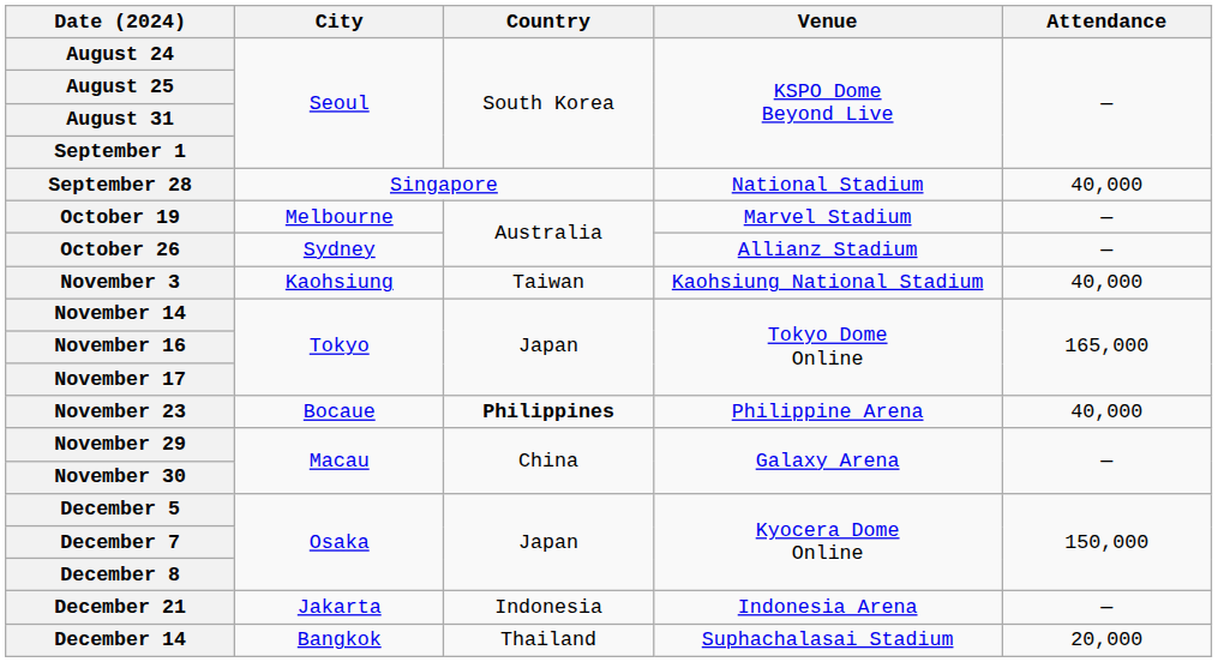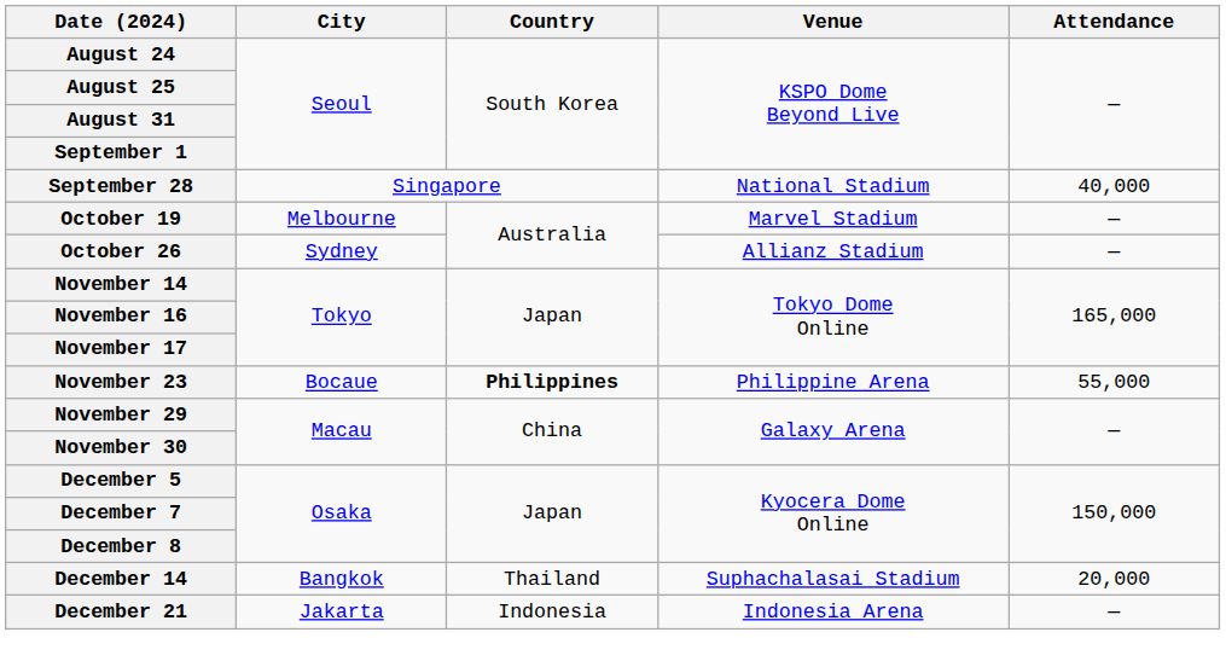 <table class="wikitable plainrowheaders" style="text-align:center">
 <tr>
 <th scope="col" style="width:11em">Date (2024)</th>
 <th scope="col" style="width:10em">City</th>
 <th scope="col" style="width:10em">Country</th>
 <th scope="col" style="width:17em">Venue</th>
 <th scope="col" style="width:10em">Attendance</th>
 </tr>
 <tr>
 <th scope="row" style="text-align:center">August 24</th>
 <td rowspan="4"><a href='#'>Seoul</a></td>
 <td rowspan="4">South Korea</td>
 <td rowspan="4"><a href='#'>KSPO Dome</a><br><a href='#'>Beyond Live</a></td>
 <td rowspan="4">—</td>
 </tr>
 <tr>
 <th scope="row" style="text-align:center">August 25</th>
 </tr>
 <tr>
 <th scope="row" style="text-align:center">August 31</th>
 </tr>
 <tr>
 <th scope="row" style="text-align:center">September 1</th>
 </tr>
 <tr>
 <th scope="row" style="text-align:center">September 28</th>
 <td colspan="2"><a href='#'>Singapore</a></td>
 <td><a href='#'>National Stadium</a></td>
 <td>40,000</td>
 </tr>
 <tr>
 <th scope="row" style="text-align:center">October 19</th>
 <td><a href='#'>Melbourne</a></td>
 <td rowspan="2">Australia</td>
 <td><a href='#'>Marvel Stadium</a></td>
 <td>—</td>
 </tr>
 <tr>
 <th scope="row" style="text-align:center">October 26</th>
 <td><a href='#'>Sydney</a></td>
 <td><a href='#'>Allianz Stadium</a></td>
 <td>—</td>
 </tr>
 <tr>
-<th scope="row" style="text-align:center">November 3</th>
-<td><a href='#'>Kaohsiung</a></td>
-<td>Taiwan</td>
-<td><a href='#'>Kaohsiung National Stadium</a></td>
-<td>40,000</td>
-</tr>
-<tr>
 <th scope="row" style="text-align:center">November 14</th>
 <td rowspan="3"><a href='#'>Tokyo</a></td>
 <td rowspan="3">Japan</td>
 <td rowspan="3"><a href='#'>Tokyo Dome</a><br>Online</td>
 <td rowspan="3">165,000</td>
 </tr>
 <tr>
 <th scope="row" style="text-align:center">November 16</th>
 </tr>
 <tr>
 <th scope="row" style="text-align:center">November 17</th>
 </tr>
 <tr>
 <th scope="row" style="text-align:center">November 23</th>
 <td><a href='#'>Bocaue</a></td>
 <td><strong>Philippines</strong></td>
 <td><a href='#'>Philippine Arena</a></td>
-<td>40,000</td>
+<td>55,000</td>
 </tr>
 <tr>
 <th scope="row" style="text-align:center">November 29</th>
 <td rowspan="2"><a href='#'>Macau</a></td>
 <td rowspan="2">China</td>
 <td rowspan="2"><a href='#'>Galaxy Arena</a></td>
 <td rowspan="2">—</td>
 </tr>
 <tr>
 <th scope="row" style="text-align:center">November 30</th>
 </tr>
 <tr>
 <th scope="row" style="text-align:center">December 5</th>
 <td rowspan="3"><a href='#'>Osaka</a></td>
 <td rowspan="3">Japan</td>
 <td rowspan="3"><a href='#'>Kyocera Dome</a><br>Online</td>
 <td rowspan="3">150,000</td>
 </tr>
 <tr>
 <th scope="row" style="text-align:center">December 7</th>
 </tr>
 <tr>
 <th scope="row" style="text-align:center">December 8</th>
 </tr>
 <tr>
+<th scope="row" style="text-align:center">December 14</th>
+<td><a href='#'>Bangkok</a></td>
+<td>Thailand</td>
+<td><a href='#'>Suphachalasai Stadium</a></td>
+<td>20,000</td>
+</tr>
+<tr>
 <th scope="row" style="text-align:center">December 21</th>
 <td><a href='#'>Jakarta</a></td>
 <td>Indonesia</td>
 <td><a href='#'>Indonesia Arena</a></td>
 <td>—</td>
 </tr>
-<tr>
-<th scope="row" style="text-align:center">December 14</th>
-<td><a href='#'>Bangkok</a></td>
-<td>Thailand</td>
-<td><a href='#'>Suphachalasai Stadium</a></td>
-<td>20,000</td>
-</tr>
 </table>
